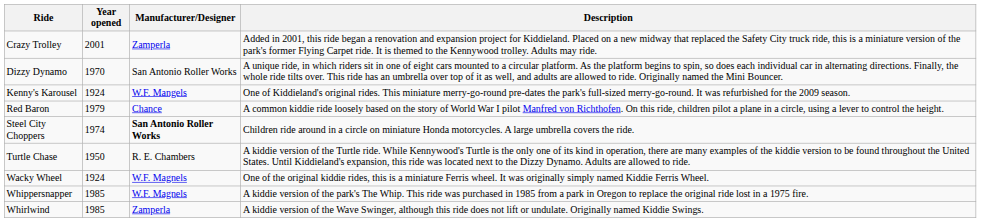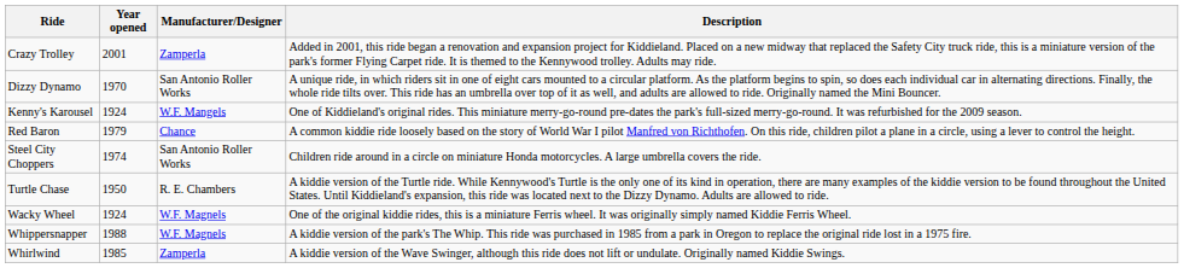 <table class="wikitable sortable">
 <tr>
 <th>Ride</th>
 <th>Year opened</th>
 <th>Manufacturer/Designer</th>
 <th>Description</th>
 </tr>
 <tr>
 <td>Crazy Trolley</td>
 <td>2001</td>
 <td><a href='#'>Zamperla</a></td>
 <td>Added in 2001, this ride began a renovation and expansion project for Kiddieland. Placed on a new midway that replaced the Safety City truck ride, this is a miniature version of the park's former Flying Carpet ride. It is themed to the Kennywood trolley. Adults may ride.</td>
 </tr>
 <tr>
 <td>Dizzy Dynamo</td>
 <td>1970</td>
 <td>San Antonio Roller Works</td>
 <td>A unique ride, in which riders sit in one of eight cars mounted to a circular platform. As the platform begins to spin, so does each individual car in alternating directions. Finally, the whole ride tilts over. This ride has an umbrella over top of it as well, and adults are allowed to ride. Originally named the Mini Bouncer.</td>
 </tr>
 <tr>
 <td>Kenny's Karousel</td>
 <td>1924</td>
 <td><a href='#'>W.F. Mangels</a></td>
 <td>One of Kiddieland's original rides. This miniature merry-go-round pre-dates the park's full-sized merry-go-round. It was refurbished for the 2009 season.</td>
 </tr>
 <tr>
 <td>Red Baron</td>
 <td>1979</td>
 <td><a href='#'>Chance</a></td>
 <td>A common kiddie ride loosely based on the story of World War I pilot <a href='#'>Manfred von Richthofen</a>. On this ride, children pilot a plane in a circle, using a lever to control the height.</td>
 </tr>
 <tr>
 <td>Steel City Choppers</td>
 <td>1974</td>
-<td><strong>San Antonio Roller Works</strong></td>
+<td>San Antonio Roller Works</td>
 <td>Children ride around in a circle on miniature Honda motorcycles. A large umbrella covers the ride.</td>
 </tr>
 <tr>
 <td>Turtle Chase</td>
 <td>1950</td>
 <td>R. E. Chambers</td>
 <td>A kiddie version of the Turtle ride. While Kennywood's Turtle is the only one of its kind in operation, there are many examples of the kiddie version to be found throughout the United States. Until Kiddieland's expansion, this ride was located next to the Dizzy Dynamo. Adults are allowed to ride.</td>
 </tr>
 <tr>
 <td>Wacky Wheel</td>
 <td>1924</td>
 <td><a href='#'>W.F. Magnels</a></td>
 <td>One of the original kiddie rides, this is a miniature Ferris wheel. It was originally simply named Kiddie Ferris Wheel.</td>
 </tr>
 <tr>
 <td>Whippersnapper</td>
-<td>1985</td>
+<td>1988</td>
 <td><a href='#'>W.F. Magnels</a></td>
 <td>A kiddie version of the park's The Whip. This ride was purchased in 1985 from a park in Oregon to replace the original ride lost in a 1975 fire.</td>
 </tr>
 <tr>
 <td>Whirlwind</td>
 <td>1985</td>
 <td><a href='#'>Zamperla</a></td>
 <td>A kiddie version of the Wave Swinger, although this ride does not lift or undulate. Originally named Kiddie Swings.</td>
 </tr>
 </table>
